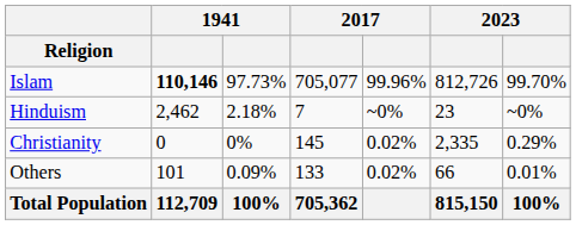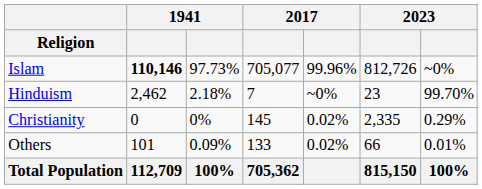 <table class="wikitable sortable">
 <tr>
 <th></th>
 <th colspan="2">1941</th>
 <th colspan="2">2017</th>
 <th colspan="2">2023</th>
 </tr>
 <tr>
 <th>Religion</th>
 <th></th>
 <th></th>
 <th></th>
 <th></th>
 <th></th>
 <th></th>
 </tr>
 <tr>
 <td><a href='#'>Islam</a> </td>
 <td><strong>110,146</strong></td>
 <td>97.73%</td>
 <td>705,077</td>
 <td>99.96%</td>
 <td>812,726</td>
-<td>99.70%</td>
+<td>~0%</td>
 </tr>
 <tr>
 <td><a href='#'>Hinduism</a> </td>
 <td>2,462</td>
 <td>2.18%</td>
 <td>7</td>
 <td>~0%</td>
 <td>23</td>
-<td>~0%</td>
+<td>99.70%</td>
 </tr>
 <tr>
 <td><a href='#'>Christianity</a> </td>
 <td>0</td>
 <td>0%</td>
 <td>145</td>
 <td>0.02%</td>
 <td>2,335</td>
 <td>0.29%</td>
 </tr>
 <tr>
 <td>Others</td>
 <td>101</td>
 <td>0.09%</td>
 <td>133</td>
 <td>0.02%</td>
 <td>66</td>
 <td>0.01%</td>
 </tr>
 <tr>
 <th>Total Population</th>
 <th>112,709</th>
 <th>100%</th>
 <th>705,362</th>
 <th></th>
 <th>815,150</th>
 <th>100%</th>
 </tr>
 </table>
